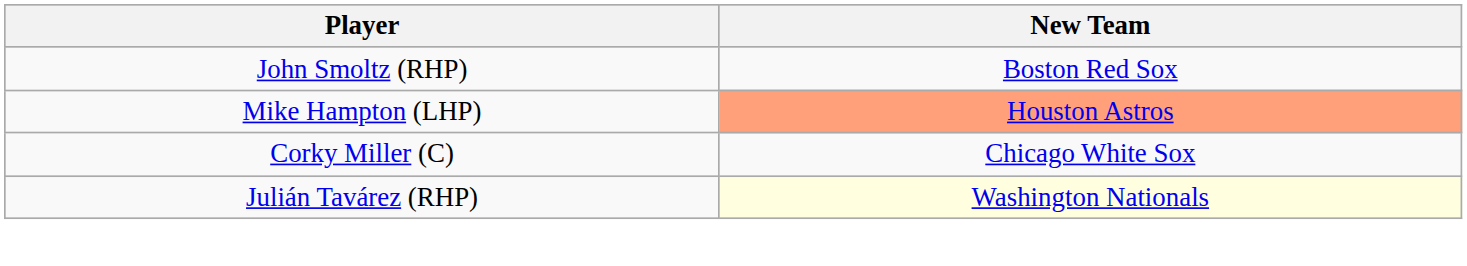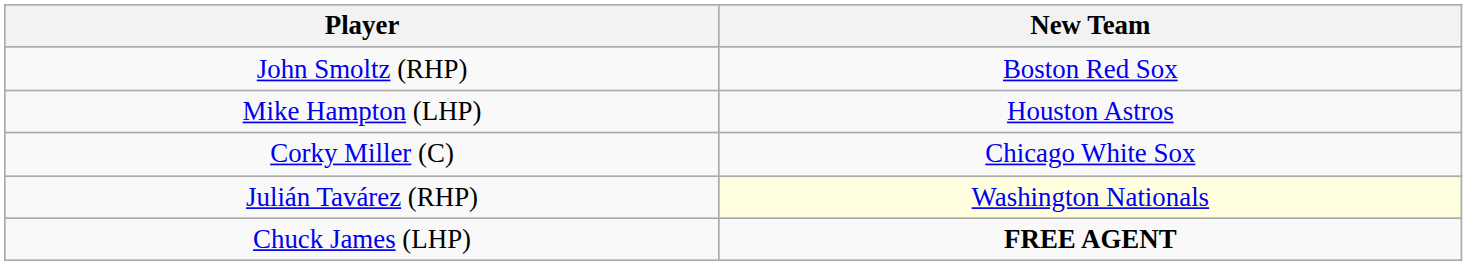 <table class="wikitable" style="text-align:center;">
 <tr>
 <th width="5%">Player</th>
 <th width="5%">New Team</th>
 </tr>
 <tr>
 <td><a href='#'>John Smoltz</a> (RHP)</td>
 <td><a href='#'>Boston Red Sox</a></td>
 </tr>
 <tr>
 <td><a href='#'>Mike Hampton</a> (LHP)</td>
-<td style="background: lightsalmon;"><a href='#'>Houston Astros</a></td>
+<td><a href='#'>Houston Astros</a></td>
 </tr>
 <tr>
 <td><a href='#'>Corky Miller</a> (C)</td>
 <td><a href='#'>Chicago White Sox</a></td>
 </tr>
 <tr>
 <td><a href='#'>Julián Tavárez</a> (RHP)</td>
 <td style="background: lightyellow;"><a href='#'>Washington Nationals</a></td>
 </tr>
+<tr>
+<td><a href='#'>Chuck James</a> (LHP)</td>
+<td><strong>FREE AGENT</strong></td>
+</tr>
 </table>
